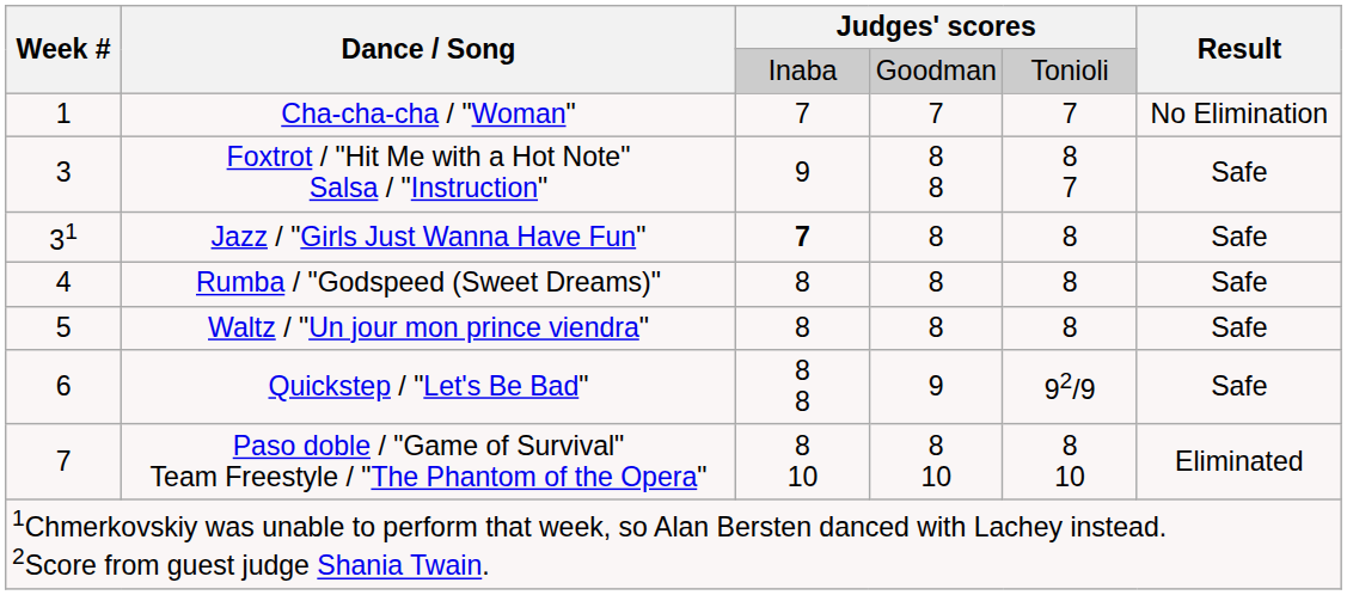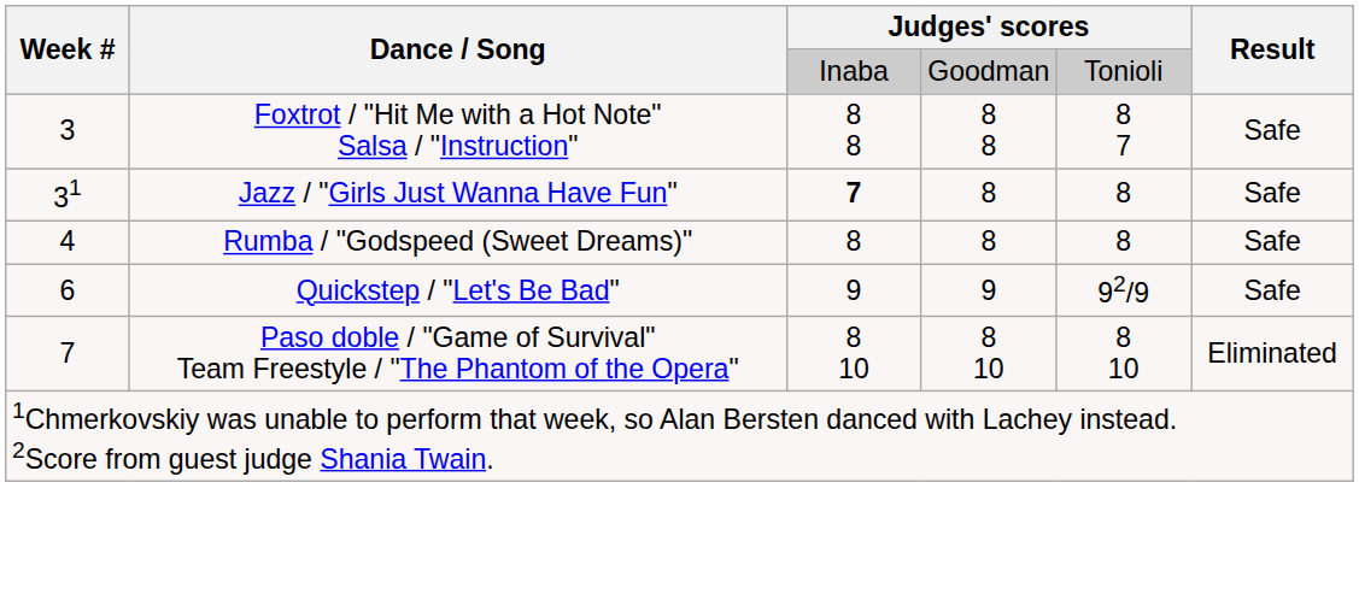 <table class="wikitable collapsible collapsed">
 <tr style="text-align:Center;">
 <th rowspan="2">Week #</th>
 <th rowspan="2">Dance / Song</th>
 <th colspan="3">Judges' scores</th>
 <th rowspan="2">Result</th>
 </tr>
 <tr style="text-align:center; background:#ccc;">
 <td style="width:10%; ">Inaba</td>
 <td style="width:10%; ">Goodman</td>
 <td style="width:10%; ">Tonioli</td>
 </tr>
 <tr style="text-align: center; background:#faf6f6;">
-<td>1</td>
-<td><a href='#'>Cha-cha-cha</a> / "<a href='#'>Woman</a>"</td>
-<td>7</td>
-<td>7</td>
-<td>7</td>
-<td>No Elimination</td>
-</tr>
-<tr style="text-align: center; background:#faf6f6;">
 <td>3</td>
 <td><a href='#'>Foxtrot</a> / "Hit Me with a Hot Note"<br><a href='#'>Salsa</a> / "<a href='#'>Instruction</a>"</td>
-<td>9</td>
+<td>8<br>8</td>
 <td>8<br>8</td>
 <td>8<br>7</td>
 <td>Safe</td>
 </tr>
 <tr style="text-align: center; background:#faf6f6;">
 <td>3<sup>1</sup></td>
 <td><a href='#'>Jazz</a> / "<a href='#'>Girls Just Wanna Have Fun</a>"</td>
 <td><strong>7</strong></td>
 <td>8</td>
 <td>8</td>
 <td>Safe</td>
 </tr>
 <tr style="text-align: center; background:#faf6f6;">
 <td>4</td>
 <td><a href='#'>Rumba</a> / "Godspeed (Sweet Dreams)"</td>
 <td>8</td>
 <td>8</td>
 <td>8</td>
 <td>Safe</td>
 </tr>
 <tr style="text-align: center; background:#faf6f6;">
-<td>5</td>
-<td><a href='#'>Waltz</a> / "<a href='#'>Un jour mon prince viendra</a>"</td>
-<td>8</td>
-<td>8</td>
-<td>8</td>
-<td>Safe</td>
-</tr>
-<tr style="text-align: center; background:#faf6f6;">
 <td>6</td>
 <td><a href='#'>Quickstep</a> / "<a href='#'>Let's Be Bad</a>"</td>
-<td>8<br>8</td>
+<td>9</td>
 <td>9</td>
 <td>9<sup>2</sup>/9</td>
 <td>Safe</td>
 </tr>
 <tr style="text-align: center; background:#faf6f6;">
 <td>7</td>
 <td><a href='#'>Paso doble</a> / "Game of Survival"<br>Team Freestyle / "<a href='#'>The Phantom of the Opera</a>"</td>
 <td>8<br>10</td>
 <td>8<br>10</td>
 <td>8<br>10</td>
 <td>Eliminated</td>
 </tr>
 <tr style="text-align: center; background:#faf6f6;">
 <td colspan="6" style="text-align:left;"><sup>1</sup>Chmerkovskiy was unable to perform that week, so Alan Bersten danced with Lachey instead.<br><sup>2</sup>Score from guest judge <a href='#'>Shania Twain</a>.</td>
 </tr>
 </table>
